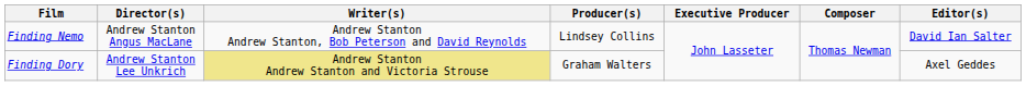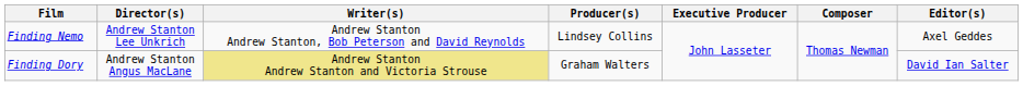 <table class="wikitable" style="width:99%;">
 <tr>
 <th style="text-align:center;">Film</th>
 <th style="text-align:center;">Director(s)</th>
 <th style="text-align:center;">Writer(s)</th>
 <th style="text-align:center;">Producer(s)</th>
 <th style="text-align:center;">Executive Producer</th>
 <th style="text-align:center;">Composer</th>
 <th style="text-align:center;">Editor(s)</th>
 </tr>
 <tr>
 <td><em><a href='#'>Finding Nemo</a></em></td>
-<td style="text-align:center;">Andrew Stanton<br><em></em> <a href='#'>Angus MacLane</a></td>
+<td style="text-align:center;"><a href='#'>Andrew Stanton</a><br><em></em> <a href='#'>Lee Unkrich</a></td>
 <td style="text-align:center;"><em></em> Andrew Stanton<em><br></em> Andrew Stanton, <a href='#'>Bob Peterson</a> and <a href='#'>David Reynolds</a></td>
 <td style="text-align:center;">Lindsey Collins</td>
 <td rowspan="2" style="text-align:center;"><a href='#'>John Lasseter</a></td>
 <td rowspan="2" style="text-align:center;"><a href='#'>Thomas Newman</a></td>
-<td style="text-align:center;"><a href='#'>David Ian Salter</a></td>
+<td style="text-align:center;">Axel Geddes</td>
 </tr>
 <tr>
 <td><em><a href='#'>Finding Dory</a></em></td>
-<td style="text-align:center;"><a href='#'>Andrew Stanton</a><br><em></em> <a href='#'>Lee Unkrich</a></td>
+<td style="text-align:center;">Andrew Stanton<br><em></em> <a href='#'>Angus MacLane</a></td>
 <td style="background: khaki; text-align:center;"><em></em> Andrew Stanton<br><em></em> Andrew Stanton and Victoria Strouse</td>
 <td style="text-align:center;">Graham Walters</td>
-<td style="text-align:center;">Axel Geddes</td>
+<td style="text-align:center;"><a href='#'>David Ian Salter</a></td>
 </tr>
 </table>
